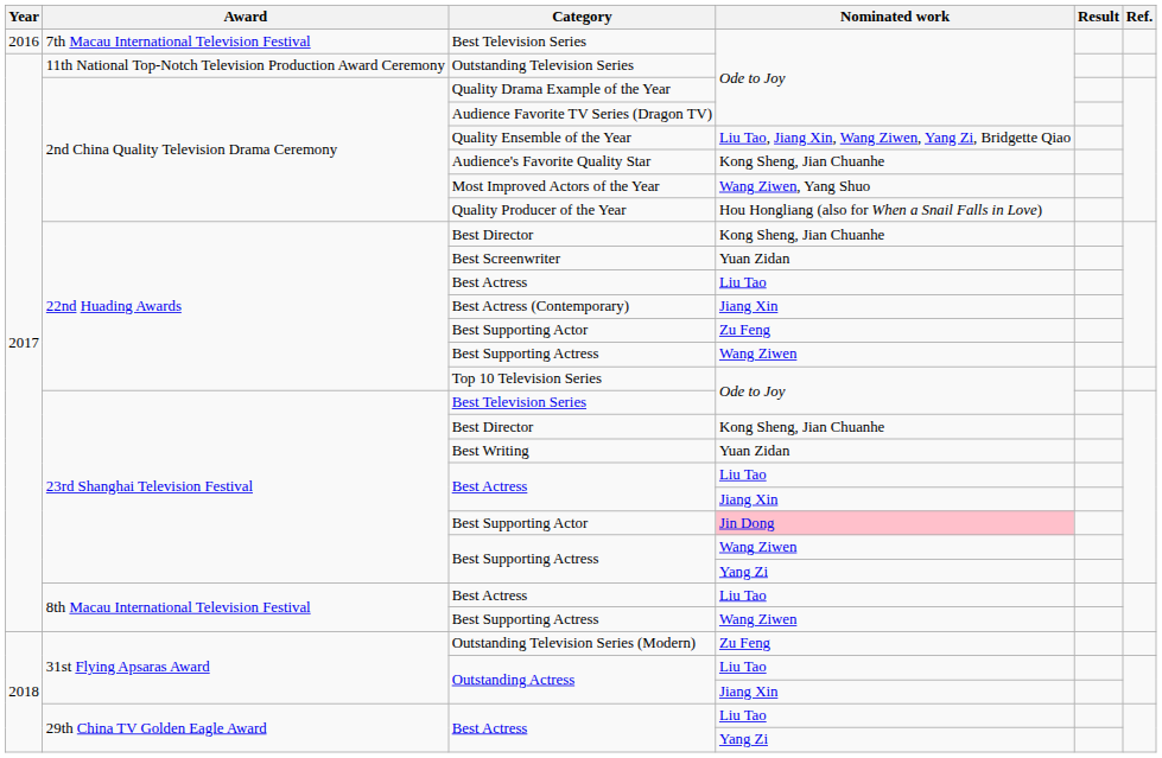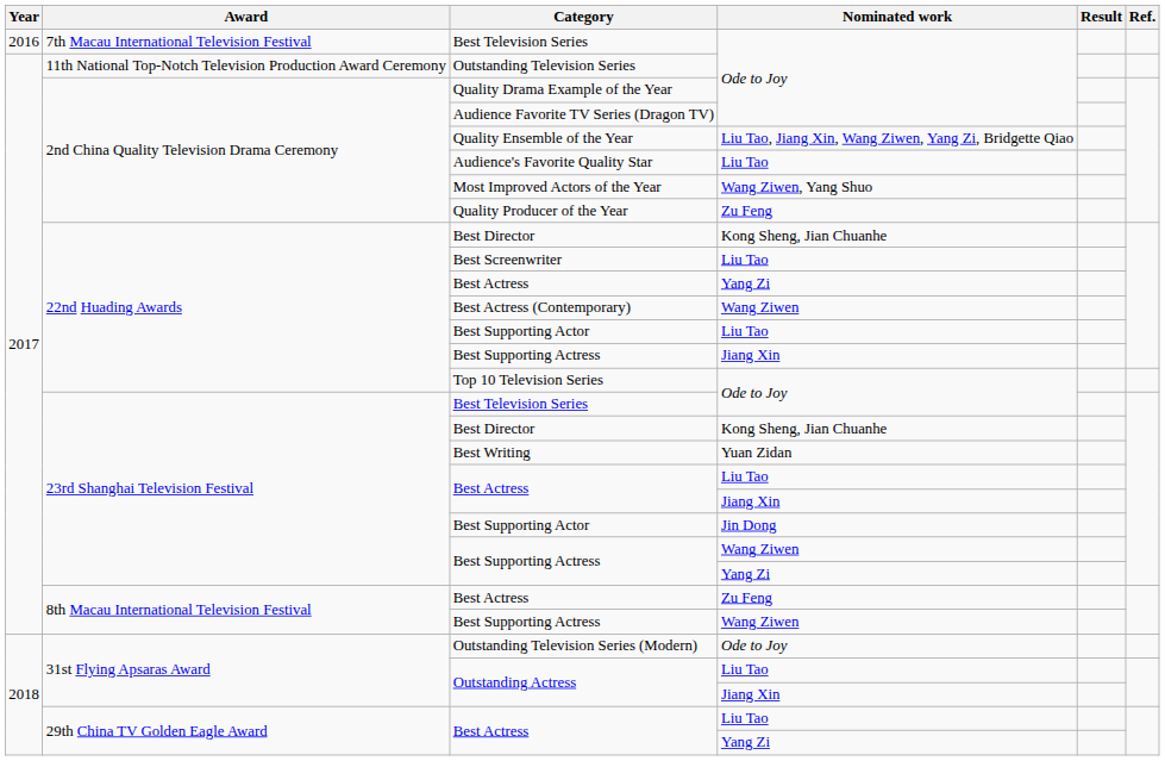 <table class="wikitable">
 <tr>
 <th>Year</th>
 <th>Award</th>
 <th>Category</th>
 <th>Nominated work</th>
 <th>Result</th>
 <th>Ref.</th>
 </tr>
 <tr>
 <td>2016</td>
 <td>7th <a href='#'>Macau International Television Festival</a></td>
 <td>Best Television Series</td>
 <td rowspan=4><em>Ode to Joy</em></td>
 <td></td>
 <td></td>
 </tr>
 <tr>
 <td rowspan=24>2017</td>
 <td>11th National Top-Notch Television Production Award Ceremony</td>
 <td>Outstanding Television Series</td>
 <td></td>
 <td></td>
 </tr>
 <tr>
 <td rowspan=6>2nd China Quality Television Drama Ceremony</td>
 <td>Quality Drama Example of the Year</td>
 <td></td>
 <td rowspan=6></td>
 </tr>
 <tr>
 <td>Audience Favorite TV Series (Dragon TV)</td>
 <td></td>
 </tr>
 <tr>
 <td>Quality Ensemble of the Year</td>
 <td><a href='#'>Liu Tao</a>, <a href='#'>Jiang Xin</a>, <a href='#'>Wang Ziwen</a>, <a href='#'>Yang Zi</a>, Bridgette Qiao</td>
 <td></td>
 </tr>
 <tr>
 <td>Audience's Favorite Quality Star</td>
-<td>Kong Sheng, Jian Chuanhe</td>
+<td><a href='#'>Liu Tao</a></td>
 <td></td>
 </tr>
 <tr>
 <td>Most Improved Actors of the Year</td>
 <td><a href='#'>Wang Ziwen</a>, Yang Shuo</td>
 <td></td>
 </tr>
 <tr>
 <td>Quality Producer of the Year</td>
-<td>Hou Hongliang (also for <em>When a Snail Falls in Love</em>)</td>
+<td><a href='#'>Zu Feng</a></td>
 <td></td>
 </tr>
 <tr>
 <td rowspan=7><a href='#'>22nd</a> <a href='#'>Huading Awards</a></td>
 <td>Best Director</td>
 <td>Kong Sheng, Jian Chuanhe</td>
 <td></td>
 <td rowspan=6></td>
 </tr>
 <tr>
 <td>Best Screenwriter</td>
-<td>Yuan Zidan</td>
+<td><a href='#'>Liu Tao</a></td>
 <td></td>
 </tr>
 <tr>
 <td>Best Actress</td>
+<td><a href='#'>Yang Zi</a></td>
+<td></td>
+</tr>
+<tr>
+<td>Best Actress (Contemporary)</td>
+<td><a href='#'>Wang Ziwen</a></td>
+<td></td>
+</tr>
+<tr>
+<td>Best Supporting Actor</td>
 <td><a href='#'>Liu Tao</a></td>
 <td></td>
 </tr>
 <tr>
-<td>Best Actress (Contemporary)</td>
+<td>Best Supporting Actress</td>
 <td><a href='#'>Jiang Xin</a></td>
-<td></td>
-</tr>
-<tr>
-<td>Best Supporting Actor</td>
-<td><a href='#'>Zu Feng</a></td>
-<td></td>
-</tr>
-<tr>
-<td>Best Supporting Actress</td>
-<td><a href='#'>Wang Ziwen</a></td>
 <td></td>
 </tr>
 <tr>
 <td>Top 10 Television Series</td>
 <td rowspan=2><em>Ode to Joy</em></td>
 <td></td>
 <td></td>
 </tr>
 <tr>
 <td rowspan=8><a href='#'>23rd Shanghai Television Festival</a></td>
 <td><a href='#'>Best Television Series</a></td>
 <td></td>
 <td rowspan=8></td>
 </tr>
 <tr>
 <td>Best Director</td>
 <td>Kong Sheng, Jian Chuanhe</td>
 <td></td>
 </tr>
 <tr>
 <td>Best Writing</td>
 <td>Yuan Zidan</td>
 <td></td>
 </tr>
 <tr>
 <td rowspan=2><a href='#'>Best Actress</a></td>
 <td><a href='#'>Liu Tao</a></td>
 <td></td>
 </tr>
 <tr>
 <td><a href='#'>Jiang Xin</a></td>
 <td></td>
 </tr>
 <tr>
 <td>Best Supporting Actor</td>
-<td style="background: pink;"><a href='#'>Jin Dong</a></td>
+<td><a href='#'>Jin Dong</a></td>
 <td></td>
 </tr>
 <tr>
 <td rowspan=2>Best Supporting Actress</td>
 <td><a href='#'>Wang Ziwen</a></td>
 <td></td>
 </tr>
 <tr>
 <td><a href='#'>Yang Zi</a></td>
 <td></td>
 </tr>
 <tr>
 <td rowspan=2>8th <a href='#'>Macau International Television Festival</a></td>
 <td>Best Actress</td>
-<td><a href='#'>Liu Tao</a></td>
+<td><a href='#'>Zu Feng</a></td>
 <td></td>
 <td rowspan=2></td>
 </tr>
 <tr>
 <td>Best Supporting Actress</td>
 <td><a href='#'>Wang Ziwen</a></td>
 <td></td>
 </tr>
 <tr>
 <td rowspan=5>2018</td>
 <td rowspan=3>31st <a href='#'>Flying Apsaras Award</a></td>
 <td>Outstanding Television Series (Modern)</td>
-<td><a href='#'>Zu Feng</a></td>
+<td><em>Ode to Joy</em></td>
 <td></td>
 <td></td>
 </tr>
 <tr>
 <td rowspan=2><a href='#'>Outstanding Actress</a></td>
 <td><a href='#'>Liu Tao</a></td>
 <td></td>
 <td rowspan=2></td>
 </tr>
 <tr>
 <td><a href='#'>Jiang Xin</a></td>
 <td></td>
 </tr>
 <tr>
 <td rowspan=2>29th <a href='#'>China TV Golden Eagle Award</a></td>
 <td rowspan=2><a href='#'>Best Actress</a></td>
 <td><a href='#'>Liu Tao</a></td>
 <td></td>
 <td rowspan=2></td>
 </tr>
 <tr>
 <td><a href='#'>Yang Zi</a></td>
 <td></td>
 </tr>
 </table>
